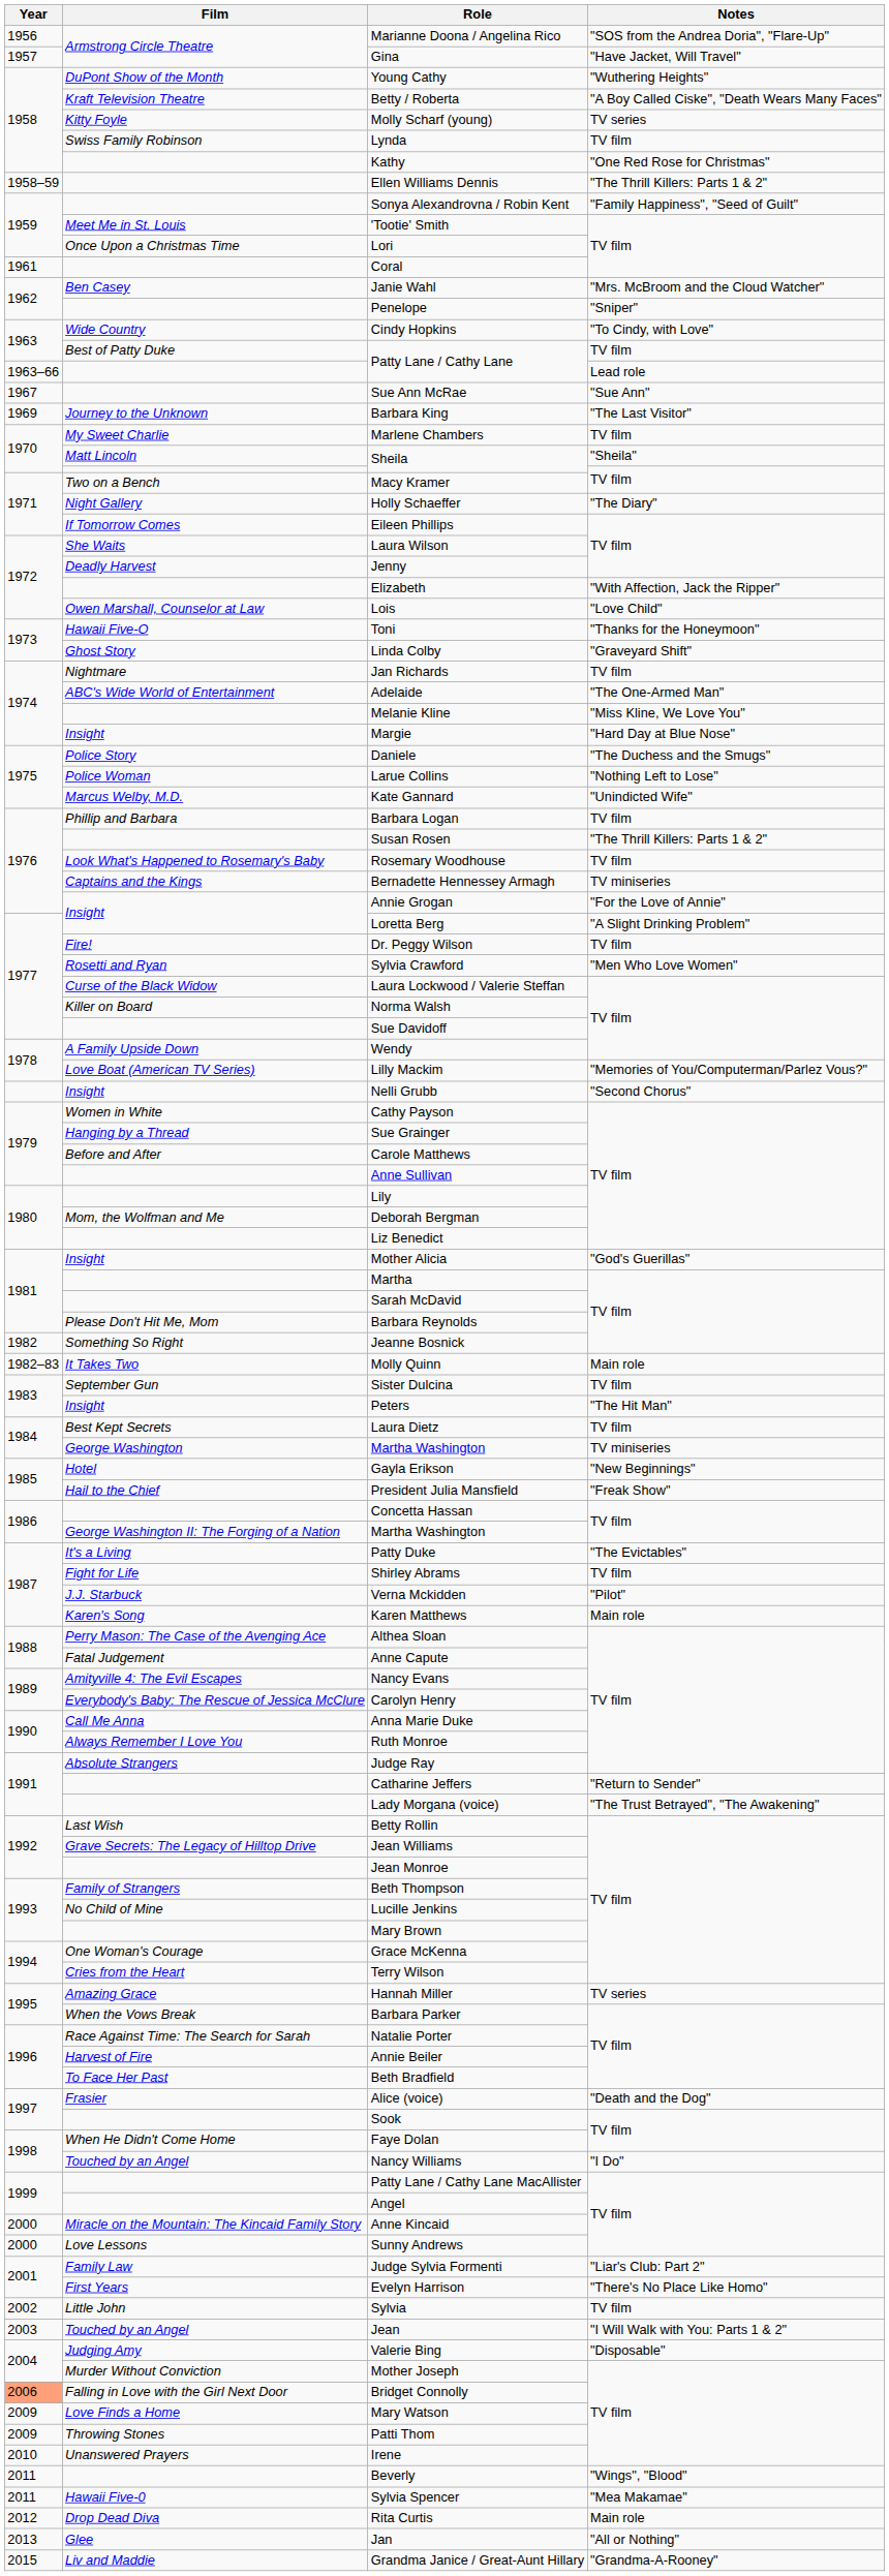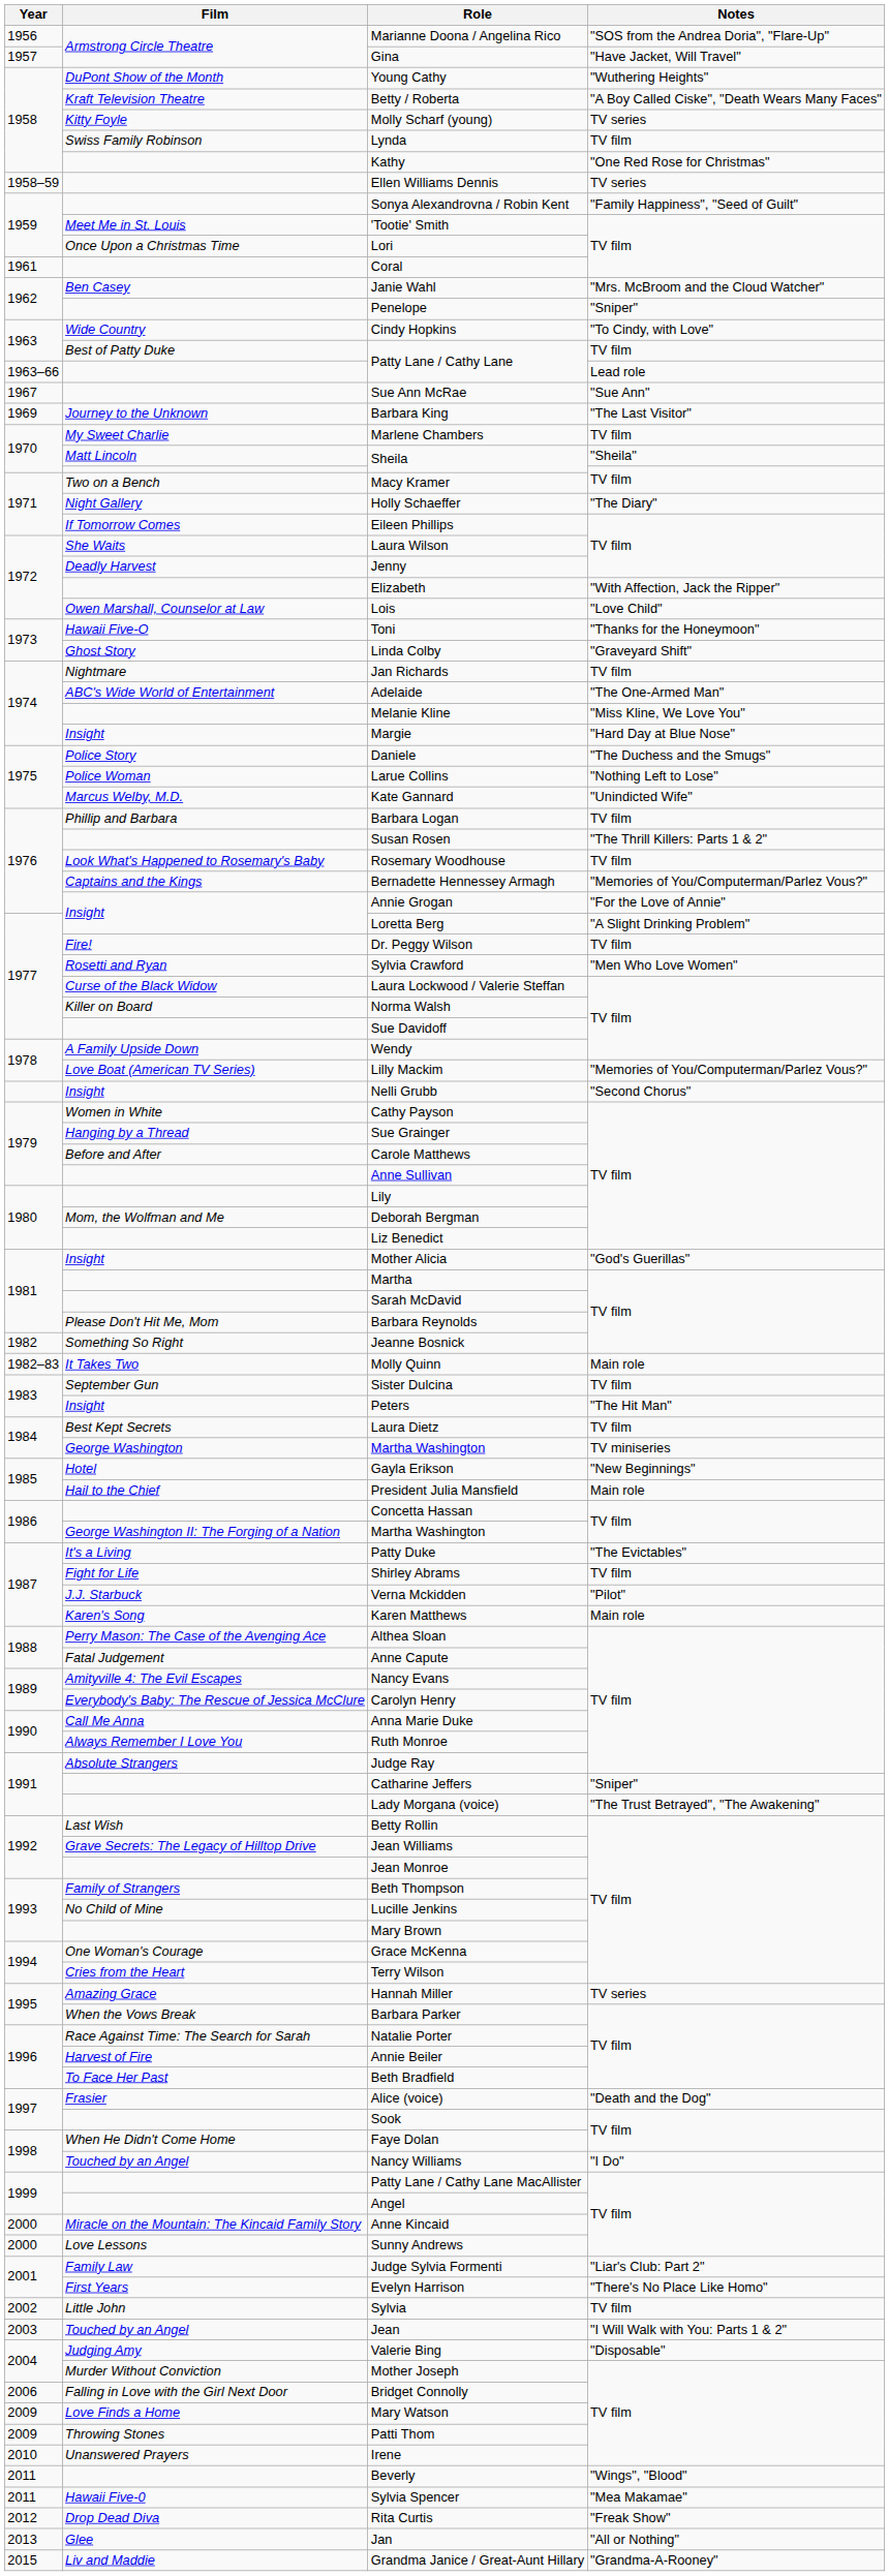 <table class="wikitable sortable">
 <tr>
 <th>Year</th>
 <th>Film</th>
 <th>Role</th>
 <th class="unsortable">Notes</th>
 </tr>
 <tr>
 <td>1956</td>
 <td rowspan="2"><em><a href='#'>Armstrong Circle Theatre</a></em></td>
 <td>Marianne Doona / Angelina Rico</td>
 <td>"SOS from the Andrea Doria", "Flare-Up"</td>
 </tr>
 <tr>
 <td>1957</td>
 <td>Gina</td>
 <td>"Have Jacket, Will Travel"</td>
 </tr>
 <tr>
 <td rowspan="5">1958</td>
 <td><em><a href='#'>DuPont Show of the Month</a></em></td>
 <td>Young Cathy</td>
 <td>"Wuthering Heights"</td>
 </tr>
 <tr>
 <td><em><a href='#'>Kraft Television Theatre</a></em></td>
 <td>Betty / Roberta</td>
 <td>"A Boy Called Ciske", "Death Wears Many Faces"</td>
 </tr>
 <tr>
 <td><em><a href='#'>Kitty Foyle</a></em></td>
 <td>Molly Scharf (young)</td>
 <td>TV series</td>
 </tr>
 <tr>
 <td><em>Swiss Family Robinson</em></td>
 <td>Lynda</td>
 <td>TV film</td>
 </tr>
 <tr>
 <td><em></em></td>
 <td>Kathy</td>
 <td>"One Red Rose for Christmas"</td>
 </tr>
 <tr>
 <td>1958–59</td>
 <td><em></em></td>
 <td>Ellen Williams Dennis</td>
-<td>"The Thrill Killers: Parts 1 & 2"</td>
+<td>TV series</td>
 </tr>
 <tr>
 <td rowspan="3">1959</td>
 <td><em></em></td>
 <td>Sonya Alexandrovna / Robin Kent</td>
 <td>"Family Happiness", "Seed of Guilt"</td>
 </tr>
 <tr>
 <td><em><a href='#'>Meet Me in St. Louis</a></em></td>
 <td>'Tootie' Smith</td>
 <td rowspan="3">TV film</td>
 </tr>
 <tr>
 <td><em>Once Upon a Christmas Time</em></td>
 <td>Lori</td>
 </tr>
 <tr>
 <td>1961</td>
 <td><em></em></td>
 <td>Coral</td>
 </tr>
 <tr>
 <td rowspan="2">1962</td>
 <td><em><a href='#'>Ben Casey</a></em></td>
 <td>Janie Wahl</td>
 <td>"Mrs. McBroom and the Cloud Watcher"</td>
 </tr>
 <tr>
 <td><em></em></td>
 <td>Penelope</td>
 <td>"Sniper"</td>
 </tr>
 <tr>
 <td rowspan="2">1963</td>
 <td><em><a href='#'>Wide Country</a></em></td>
 <td>Cindy Hopkins</td>
 <td>"To Cindy, with Love"</td>
 </tr>
 <tr>
 <td><em>Best of Patty Duke</em></td>
 <td rowspan="2">Patty Lane / Cathy Lane</td>
 <td>TV film</td>
 </tr>
 <tr>
 <td>1963–66</td>
 <td><em></em></td>
 <td>Lead role</td>
 </tr>
 <tr>
 <td>1967</td>
 <td><em></em></td>
 <td>Sue Ann McRae</td>
 <td>"Sue Ann"</td>
 </tr>
 <tr>
 <td>1969</td>
 <td><em><a href='#'>Journey to the Unknown</a></em></td>
 <td>Barbara King</td>
 <td>"The Last Visitor"</td>
 </tr>
 <tr>
 <td rowspan="3">1970</td>
 <td><em><a href='#'>My Sweet Charlie</a></em></td>
 <td>Marlene Chambers</td>
 <td>TV film</td>
 </tr>
 <tr>
 <td><em><a href='#'>Matt Lincoln</a></em></td>
 <td rowspan="2">Sheila</td>
 <td>"Sheila"</td>
 </tr>
 <tr>
 <td><em></em></td>
 <td rowspan="2">TV film</td>
 </tr>
 <tr>
 <td rowspan="3">1971</td>
 <td><em>Two on a Bench</em></td>
 <td>Macy Kramer</td>
 </tr>
 <tr>
 <td><em><a href='#'>Night Gallery</a></em></td>
 <td>Holly Schaeffer</td>
 <td>"The Diary"</td>
 </tr>
 <tr>
 <td><em><a href='#'>If Tomorrow Comes</a></em></td>
 <td>Eileen Phillips</td>
 <td rowspan="3">TV film</td>
 </tr>
 <tr>
 <td rowspan="4">1972</td>
 <td><em><a href='#'>She Waits</a></em></td>
 <td>Laura Wilson</td>
 </tr>
 <tr>
 <td><em><a href='#'>Deadly Harvest</a></em></td>
 <td>Jenny</td>
 </tr>
 <tr>
 <td><em></em></td>
 <td>Elizabeth</td>
 <td>"With Affection, Jack the Ripper"</td>
 </tr>
 <tr>
 <td><em><a href='#'>Owen Marshall, Counselor at Law</a></em></td>
 <td>Lois</td>
 <td>"Love Child"</td>
 </tr>
 <tr>
 <td rowspan="2">1973</td>
 <td><em><a href='#'>Hawaii Five-O</a></em></td>
 <td>Toni</td>
 <td>"Thanks for the Honeymoon"</td>
 </tr>
 <tr>
 <td><em><a href='#'>Ghost Story</a></em></td>
 <td>Linda Colby</td>
 <td>"Graveyard Shift"</td>
 </tr>
 <tr>
 <td rowspan="4">1974</td>
 <td><em>Nightmare</em></td>
 <td>Jan Richards</td>
 <td>TV film</td>
 </tr>
 <tr>
 <td><em><a href='#'>ABC's Wide World of Entertainment</a></em></td>
 <td>Adelaide</td>
 <td>"The One-Armed Man"</td>
 </tr>
 <tr>
 <td><em></em></td>
 <td>Melanie Kline</td>
 <td>"Miss Kline, We Love You"</td>
 </tr>
 <tr>
 <td><em><a href='#'>Insight</a></em></td>
 <td>Margie</td>
 <td>"Hard Day at Blue Nose"</td>
 </tr>
 <tr>
 <td rowspan="3">1975</td>
 <td><em><a href='#'>Police Story</a></em></td>
 <td>Daniele</td>
 <td>"The Duchess and the Smugs"</td>
 </tr>
 <tr>
 <td><em><a href='#'>Police Woman</a></em></td>
 <td>Larue Collins</td>
 <td>"Nothing Left to Lose"</td>
 </tr>
 <tr>
 <td><em><a href='#'>Marcus Welby, M.D.</a></em></td>
 <td>Kate Gannard</td>
 <td>"Unindicted Wife"</td>
 </tr>
 <tr>
 <td rowspan="5">1976</td>
 <td><em>Phillip and Barbara</em></td>
 <td>Barbara Logan</td>
 <td>TV film</td>
 </tr>
 <tr>
 <td><em></em></td>
 <td>Susan Rosen</td>
 <td>"The Thrill Killers: Parts 1 & 2"</td>
 </tr>
 <tr>
 <td><em><a href='#'>Look What's Happened to Rosemary's Baby</a></em></td>
 <td>Rosemary Woodhouse</td>
 <td>TV film</td>
 </tr>
 <tr>
 <td><em><a href='#'>Captains and the Kings</a></em></td>
 <td>Bernadette Hennessey Armagh</td>
-<td>TV miniseries</td>
+<td>"Memories of You/Computerman/Parlez Vous?"</td>
 </tr>
 <tr>
 <td rowspan="2"><em><a href='#'>Insight</a></em></td>
 <td>Annie Grogan</td>
 <td>"For the Love of Annie"</td>
 </tr>
 <tr>
 <td rowspan="6">1977</td>
 <td>Loretta Berg</td>
 <td>"A Slight Drinking Problem"</td>
 </tr>
 <tr>
 <td><em><a href='#'>Fire!</a></em></td>
 <td>Dr. Peggy Wilson</td>
 <td>TV film</td>
 </tr>
 <tr>
 <td><em><a href='#'>Rosetti and Ryan</a></em></td>
 <td>Sylvia Crawford</td>
 <td>"Men Who Love Women"</td>
 </tr>
 <tr>
 <td><em><a href='#'>Curse of the Black Widow</a></em></td>
 <td>Laura Lockwood / Valerie Steffan</td>
 <td rowspan="4">TV film</td>
 </tr>
 <tr>
 <td><em>Killer on Board</em></td>
 <td>Norma Walsh</td>
 </tr>
 <tr>
 <td><em></em></td>
 <td>Sue Davidoff</td>
 </tr>
 <tr>
 <td rowspan="2">1978</td>
 <td><em><a href='#'>A Family Upside Down</a></em></td>
 <td>Wendy</td>
 </tr>
 <tr>
 <td><em><a href='#'>Love Boat (American TV Series)</a></em></td>
 <td>Lilly Mackim</td>
 <td>"Memories of You/Computerman/Parlez Vous?"</td>
 </tr>
 <tr>
 <td></td>
 <td><em><a href='#'>Insight</a></em></td>
 <td>Nelli Grubb</td>
 <td>"Second Chorus"</td>
 </tr>
 <tr>
 <td rowspan="4">1979</td>
 <td><em>Women in White</em></td>
 <td>Cathy Payson</td>
 <td rowspan="7">TV film</td>
 </tr>
 <tr>
 <td><em><a href='#'>Hanging by a Thread</a></em></td>
 <td>Sue Grainger</td>
 </tr>
 <tr>
 <td><em>Before and After</em></td>
 <td>Carole Matthews</td>
 </tr>
 <tr>
 <td><em></em></td>
 <td><a href='#'>Anne Sullivan</a></td>
 </tr>
 <tr>
 <td rowspan="3">1980</td>
 <td><em></em></td>
 <td>Lily</td>
 </tr>
 <tr>
 <td><em>Mom, the Wolfman and Me</em></td>
 <td>Deborah Bergman</td>
 </tr>
 <tr>
 <td><em></em></td>
 <td>Liz Benedict</td>
 </tr>
 <tr>
 <td rowspan="4">1981</td>
 <td><em><a href='#'>Insight</a></em></td>
 <td>Mother Alicia</td>
 <td>"God's Guerillas"</td>
 </tr>
 <tr>
 <td><em></em></td>
 <td>Martha</td>
 <td rowspan="4">TV film</td>
 </tr>
 <tr>
 <td><em></em></td>
 <td>Sarah McDavid</td>
 </tr>
 <tr>
 <td><em>Please Don't Hit Me, Mom</em></td>
 <td>Barbara Reynolds</td>
 </tr>
 <tr>
 <td>1982</td>
 <td><em>Something So Right</em></td>
 <td>Jeanne Bosnick</td>
 </tr>
 <tr>
 <td>1982–83</td>
 <td><em><a href='#'>It Takes Two</a></em></td>
 <td>Molly Quinn</td>
 <td>Main role</td>
 </tr>
 <tr>
 <td rowspan="2">1983</td>
 <td><em>September Gun</em></td>
 <td>Sister Dulcina</td>
 <td>TV film</td>
 </tr>
 <tr>
 <td><em><a href='#'>Insight</a></em></td>
 <td>Peters</td>
 <td>"The Hit Man"</td>
 </tr>
 <tr>
 <td rowspan="2">1984</td>
 <td><em>Best Kept Secrets</em></td>
 <td>Laura Dietz</td>
 <td>TV film</td>
 </tr>
 <tr>
 <td><em><a href='#'>George Washington</a></em></td>
 <td><a href='#'>Martha Washington</a></td>
 <td>TV miniseries</td>
 </tr>
 <tr>
 <td rowspan="2">1985</td>
 <td><em><a href='#'>Hotel</a></em></td>
 <td>Gayla Erikson</td>
 <td>"New Beginnings"</td>
 </tr>
 <tr>
 <td><em><a href='#'>Hail to the Chief</a></em></td>
 <td>President Julia Mansfield</td>
-<td>"Freak Show"</td>
+<td>Main role</td>
 </tr>
 <tr>
 <td rowspan="2">1986</td>
 <td><em></em></td>
 <td>Concetta Hassan</td>
 <td rowspan="2">TV film</td>
 </tr>
 <tr>
 <td><em><a href='#'>George Washington II: The Forging of a Nation</a></em></td>
 <td>Martha Washington</td>
 </tr>
 <tr>
 <td rowspan="4">1987</td>
 <td><em><a href='#'>It's a Living</a></em></td>
 <td>Patty Duke</td>
 <td>"The Evictables"</td>
 </tr>
 <tr>
 <td><em><a href='#'>Fight for Life</a></em></td>
 <td>Shirley Abrams</td>
 <td>TV film</td>
 </tr>
 <tr>
 <td><em><a href='#'>J.J. Starbuck</a></em></td>
 <td>Verna Mckidden</td>
 <td>"Pilot"</td>
 </tr>
 <tr>
 <td><em><a href='#'>Karen's Song</a></em></td>
 <td>Karen Matthews</td>
 <td>Main role</td>
 </tr>
 <tr>
 <td rowspan="2">1988</td>
 <td><em><a href='#'>Perry Mason: The Case of the Avenging Ace</a></em></td>
 <td>Althea Sloan</td>
 <td rowspan="7">TV film</td>
 </tr>
 <tr>
 <td><em>Fatal Judgement</em></td>
 <td>Anne Capute</td>
 </tr>
 <tr>
 <td rowspan="2">1989</td>
 <td><em><a href='#'>Amityville 4: The Evil Escapes</a></em></td>
 <td>Nancy Evans</td>
 </tr>
 <tr>
 <td><em><a href='#'>Everybody's Baby: The Rescue of Jessica McClure</a></em></td>
 <td>Carolyn Henry</td>
 </tr>
 <tr>
 <td rowspan="2">1990</td>
 <td><em><a href='#'>Call Me Anna</a></em></td>
 <td>Anna Marie Duke</td>
 </tr>
 <tr>
 <td><em><a href='#'>Always Remember I Love You</a></em></td>
 <td>Ruth Monroe</td>
 </tr>
 <tr>
 <td rowspan="3">1991</td>
 <td><em><a href='#'>Absolute Strangers</a></em></td>
 <td>Judge Ray</td>
 </tr>
 <tr>
 <td><em></em></td>
 <td>Catharine Jeffers</td>
-<td>"Return to Sender"</td>
+<td>"Sniper"</td>
 </tr>
 <tr>
 <td><em></em></td>
 <td>Lady Morgana (voice)</td>
 <td>"The Trust Betrayed", "The Awakening"</td>
 </tr>
 <tr>
 <td rowspan="3">1992</td>
 <td><em>Last Wish</em></td>
 <td>Betty Rollin</td>
 <td rowspan="8">TV film</td>
 </tr>
 <tr>
 <td><em><a href='#'>Grave Secrets: The Legacy of Hilltop Drive</a></em></td>
 <td>Jean Williams</td>
 </tr>
 <tr>
 <td><em></em></td>
 <td>Jean Monroe</td>
 </tr>
 <tr>
 <td rowspan="3">1993</td>
 <td><em><a href='#'>Family of Strangers</a></em></td>
 <td>Beth Thompson</td>
 </tr>
 <tr>
 <td><em>No Child of Mine</em></td>
 <td>Lucille Jenkins</td>
 </tr>
 <tr>
 <td><em></em></td>
 <td>Mary Brown</td>
 </tr>
 <tr>
 <td rowspan="2">1994</td>
 <td><em>One Woman's Courage</em></td>
 <td>Grace McKenna</td>
 </tr>
 <tr>
 <td><em><a href='#'>Cries from the Heart</a></em></td>
 <td>Terry Wilson</td>
 </tr>
 <tr>
 <td rowspan="2">1995</td>
 <td><em><a href='#'>Amazing Grace</a></em></td>
 <td>Hannah Miller</td>
 <td>TV series</td>
 </tr>
 <tr>
 <td><em>When the Vows Break</em></td>
 <td>Barbara Parker</td>
 <td rowspan="4">TV film</td>
 </tr>
 <tr>
 <td rowspan="3">1996</td>
 <td><em>Race Against Time: The Search for Sarah</em></td>
 <td>Natalie Porter</td>
 </tr>
 <tr>
 <td><em><a href='#'>Harvest of Fire</a></em></td>
 <td>Annie Beiler</td>
 </tr>
 <tr>
 <td><em><a href='#'>To Face Her Past</a></em></td>
 <td>Beth Bradfield</td>
 </tr>
 <tr>
 <td rowspan="2">1997</td>
 <td><em><a href='#'>Frasier</a></em></td>
 <td>Alice (voice)</td>
 <td>"Death and the Dog"</td>
 </tr>
 <tr>
 <td><em></em></td>
 <td>Sook</td>
 <td rowspan="2">TV film</td>
 </tr>
 <tr>
 <td rowspan="2">1998</td>
 <td><em>When He Didn't Come Home</em></td>
 <td>Faye Dolan</td>
 </tr>
 <tr>
 <td><em><a href='#'>Touched by an Angel</a></em></td>
 <td>Nancy Williams</td>
 <td>"I Do"</td>
 </tr>
 <tr>
 <td rowspan="2">1999</td>
 <td><em></em></td>
 <td>Patty Lane / Cathy Lane MacAllister</td>
 <td rowspan="4">TV film</td>
 </tr>
 <tr>
 <td><em></em></td>
 <td>Angel</td>
 </tr>
 <tr>
 <td>2000</td>
 <td><em><a href='#'>Miracle on the Mountain: The Kincaid Family Story</a></em></td>
 <td>Anne Kincaid</td>
 </tr>
 <tr>
 <td>2000</td>
 <td><em>Love Lessons</em></td>
 <td>Sunny Andrews</td>
 </tr>
 <tr>
 <td rowspan="2">2001</td>
 <td><em><a href='#'>Family Law</a></em></td>
 <td>Judge Sylvia Formenti</td>
 <td>"Liar's Club: Part 2"</td>
 </tr>
 <tr>
 <td><em><a href='#'>First Years</a></em></td>
 <td>Evelyn Harrison</td>
 <td>"There's No Place Like Homo"</td>
 </tr>
 <tr>
 <td>2002</td>
 <td><em>Little John</em></td>
 <td>Sylvia</td>
 <td>TV film</td>
 </tr>
 <tr>
 <td>2003</td>
 <td><em><a href='#'>Touched by an Angel</a></em></td>
 <td>Jean</td>
 <td>"I Will Walk with You: Parts 1 & 2"</td>
 </tr>
 <tr>
 <td rowspan="2">2004</td>
 <td><em><a href='#'>Judging Amy</a></em></td>
 <td>Valerie Bing</td>
 <td>"Disposable"</td>
 </tr>
 <tr>
 <td><em>Murder Without Conviction</em></td>
 <td>Mother Joseph</td>
 <td rowspan="5">TV film</td>
 </tr>
 <tr>
-<td style="background: lightsalmon;">2006</td>
+<td>2006</td>
 <td><em>Falling in Love with the Girl Next Door</em></td>
 <td>Bridget Connolly</td>
 </tr>
 <tr>
 <td>2009</td>
 <td><em><a href='#'>Love Finds a Home</a></em></td>
 <td>Mary Watson</td>
 </tr>
 <tr>
 <td>2009</td>
 <td><em>Throwing Stones</em></td>
 <td>Patti Thom</td>
 </tr>
 <tr>
 <td>2010</td>
 <td><em>Unanswered Prayers</em></td>
 <td>Irene</td>
 </tr>
 <tr>
 <td>2011</td>
 <td><em></em></td>
 <td>Beverly</td>
 <td>"Wings", "Blood"</td>
 </tr>
 <tr>
 <td>2011</td>
 <td><em><a href='#'>Hawaii Five-0</a></em></td>
 <td>Sylvia Spencer</td>
 <td>"Mea Makamae"</td>
 </tr>
 <tr>
 <td>2012</td>
 <td><em><a href='#'>Drop Dead Diva</a></em></td>
 <td>Rita Curtis</td>
-<td>Main role</td>
+<td>"Freak Show"</td>
 </tr>
 <tr>
 <td>2013</td>
 <td><em><a href='#'>Glee</a></em></td>
 <td>Jan</td>
 <td>"All or Nothing"</td>
 </tr>
 <tr>
 <td>2015</td>
 <td><em><a href='#'>Liv and Maddie</a></em></td>
 <td>Grandma Janice / Great-Aunt Hillary</td>
 <td>"Grandma-A-Rooney"</td>
 </tr>
 </table>
